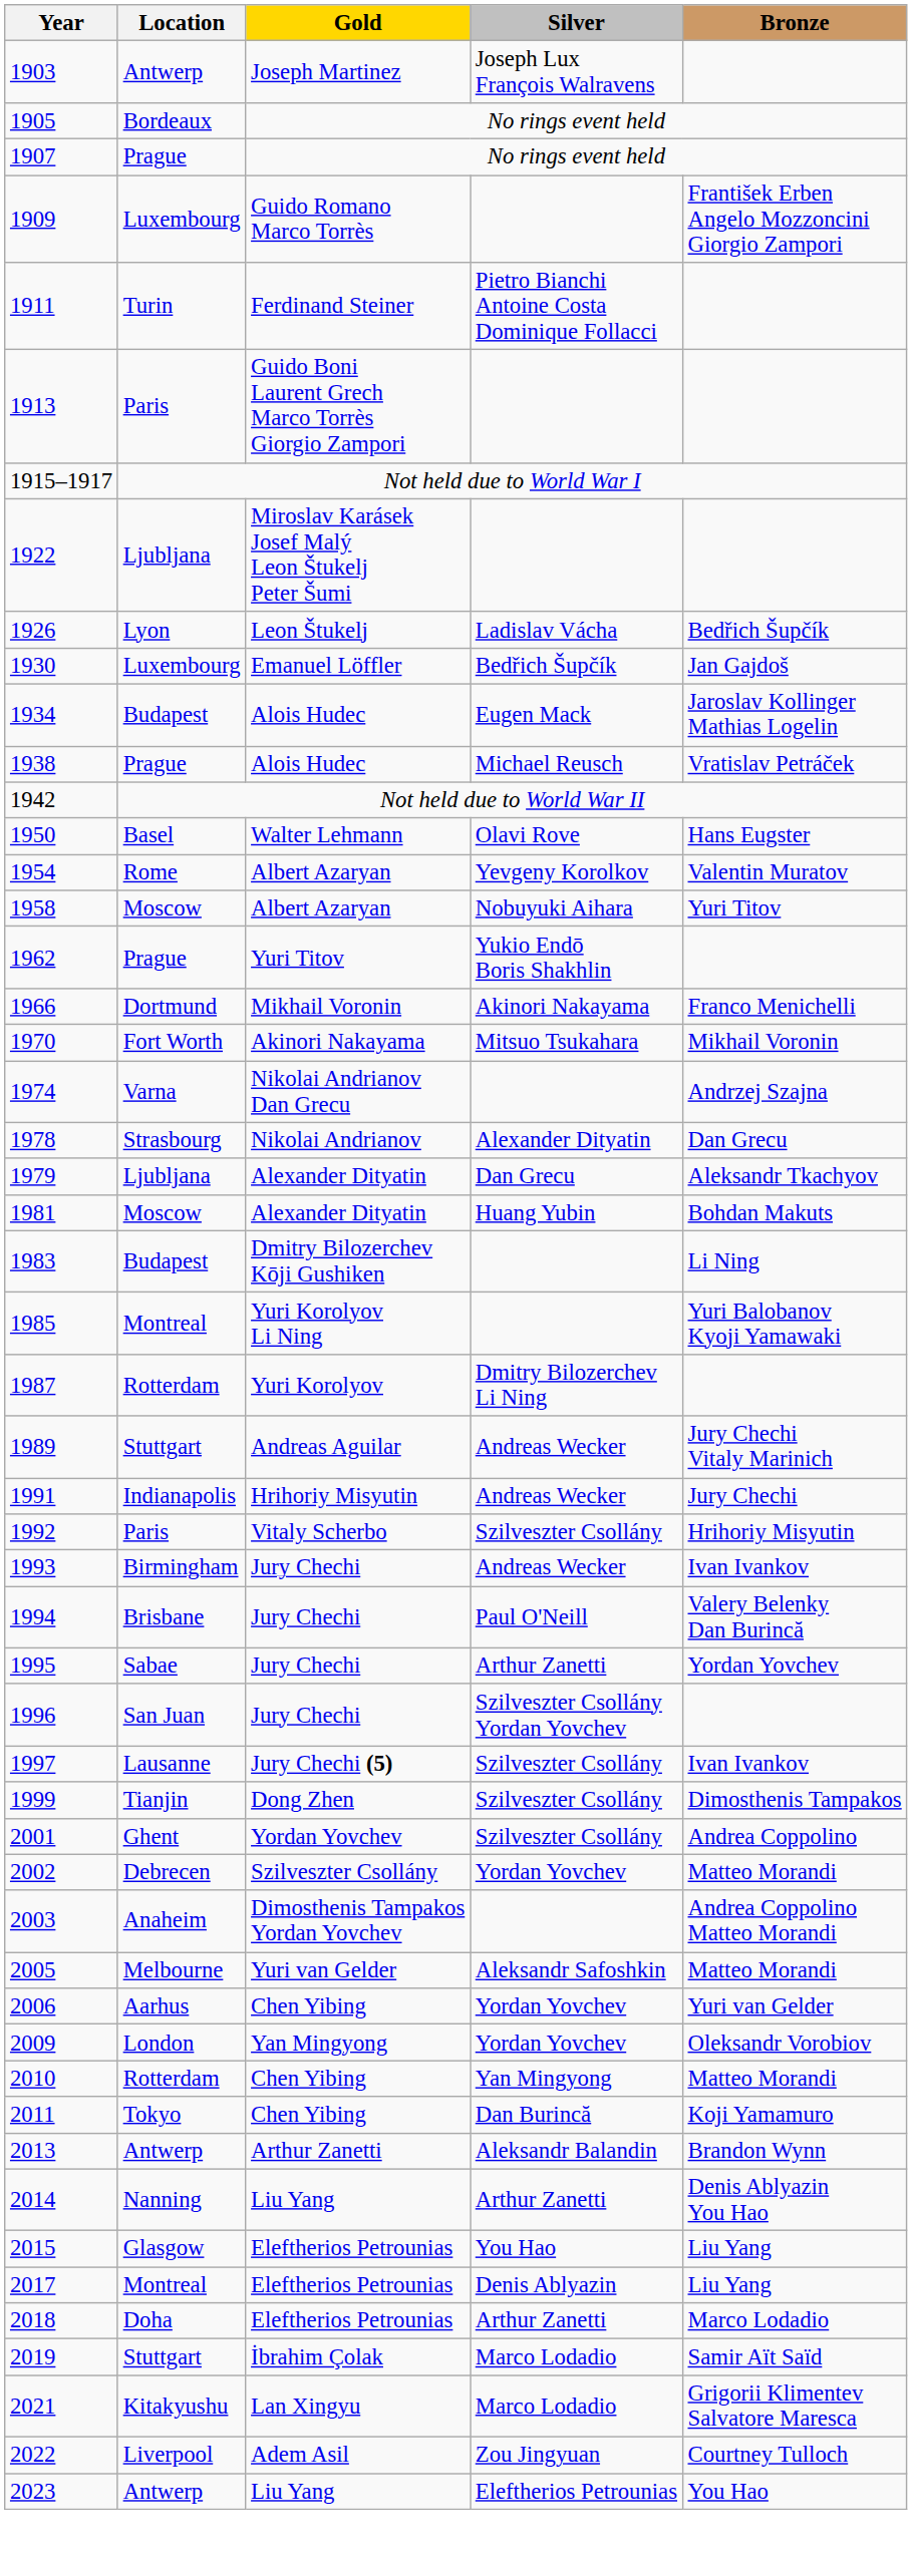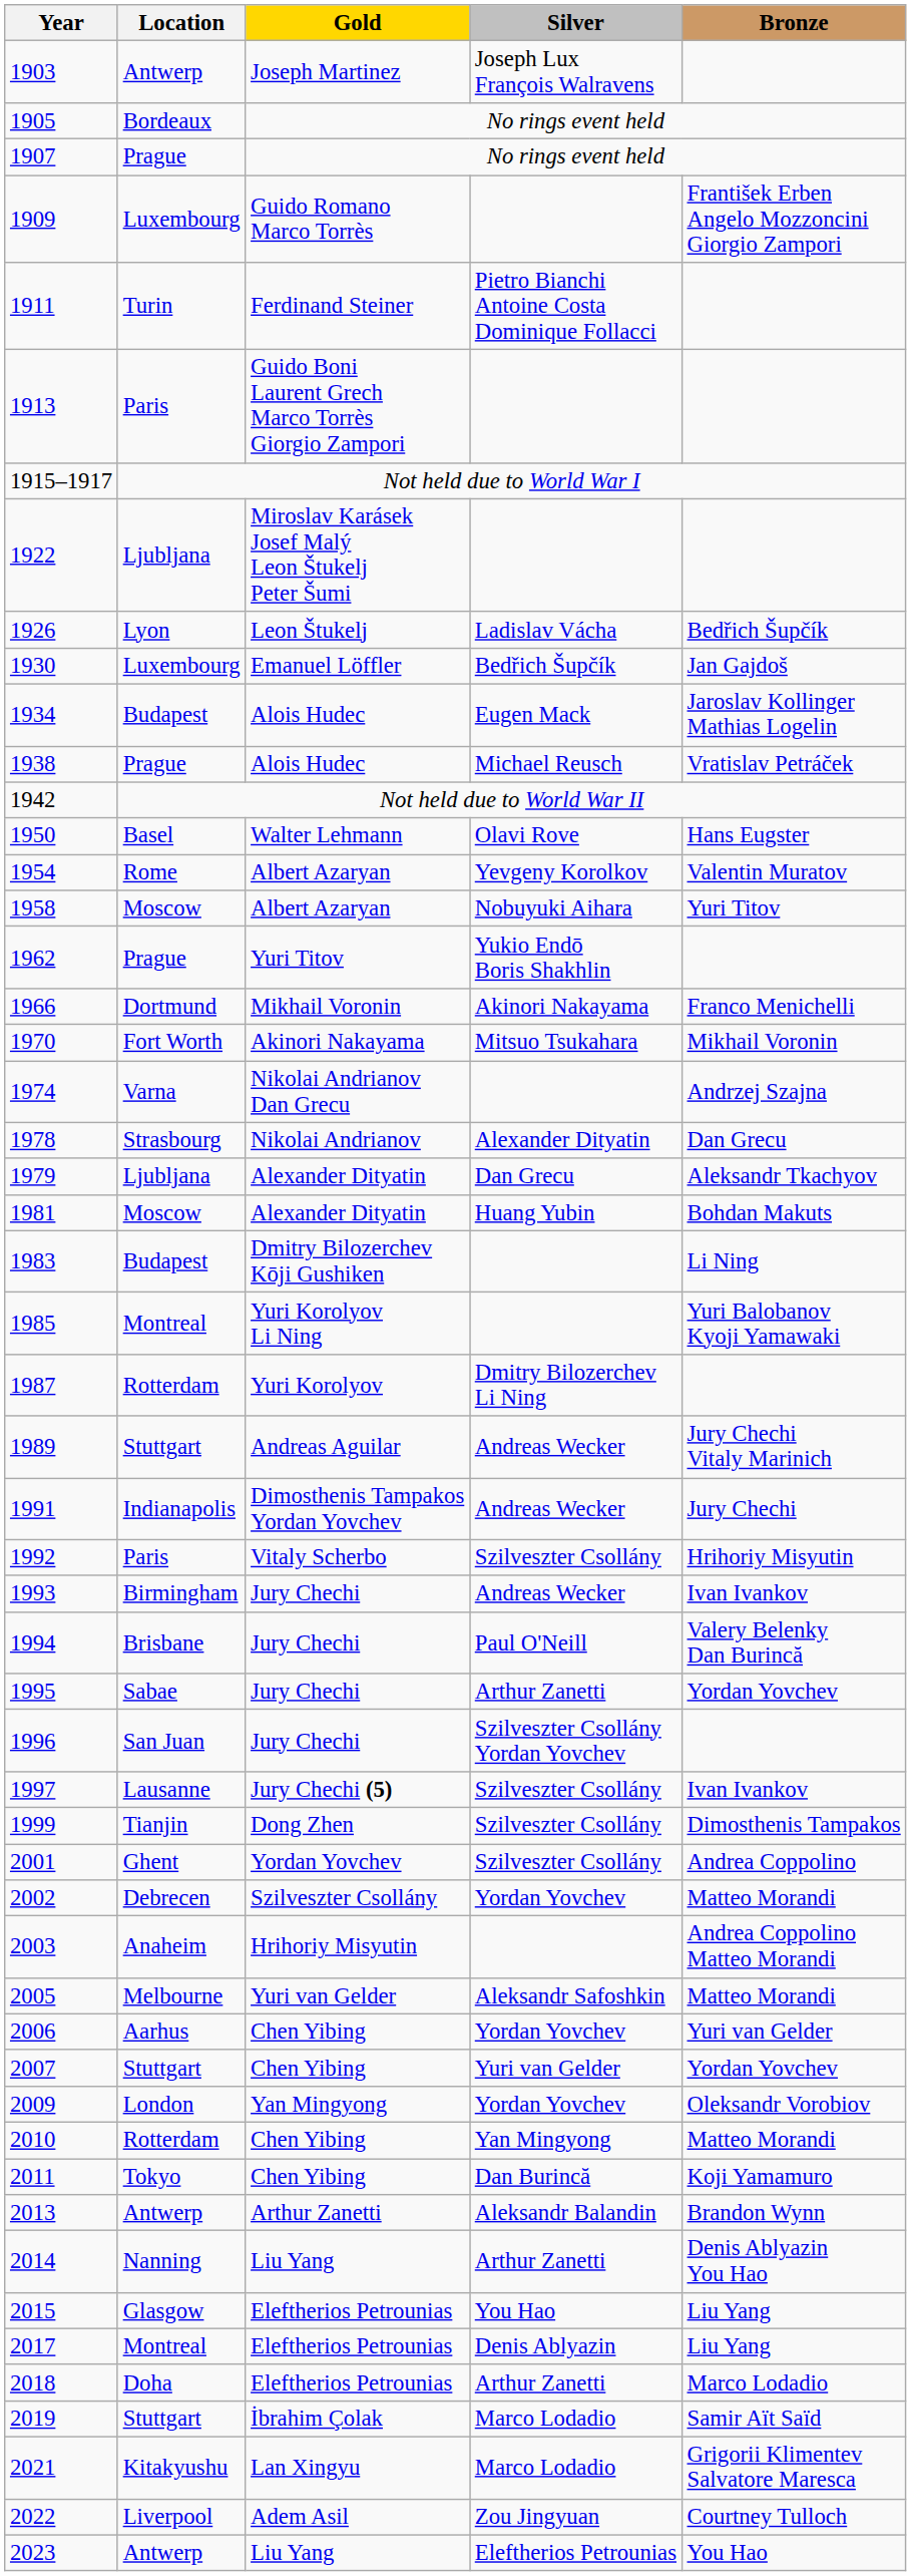 <table class="wikitable">
 <tr>
 <th>Year</th>
 <th>Location</th>
 <th style="background-color:gold;">Gold</th>
 <th style="background-color:silver;">Silver</th>
 <th style="background-color:#cc9966;">Bronze</th>
 </tr>
 <tr>
 <td><a href='#'>1903</a></td>
 <td> <a href='#'>Antwerp</a></td>
 <td> <a href='#'>Joseph Martinez</a></td>
 <td> Joseph Lux <br>  <a href='#'>François Walravens</a></td>
 <td></td>
 </tr>
 <tr>
 <td><a href='#'>1905</a></td>
 <td> <a href='#'>Bordeaux</a></td>
 <td align="center" colspan="3"><em>No rings event held</em></td>
 </tr>
 <tr>
 <td><a href='#'>1907</a></td>
 <td> <a href='#'>Prague</a></td>
 <td align="center" colspan="3"><em>No rings event held</em></td>
 </tr>
 <tr>
 <td><a href='#'>1909</a></td>
 <td> <a href='#'>Luxembourg</a></td>
 <td> <a href='#'>Guido Romano</a> <br>  <a href='#'>Marco Torrès</a></td>
 <td></td>
 <td> <a href='#'>František Erben</a> <br>  <a href='#'>Angelo Mozzoncini</a> <br>  <a href='#'>Giorgio Zampori</a></td>
 </tr>
 <tr>
 <td><a href='#'>1911</a></td>
 <td> <a href='#'>Turin</a></td>
 <td> <a href='#'>Ferdinand Steiner</a></td>
 <td> <a href='#'>Pietro Bianchi</a> <br>  <a href='#'>Antoine Costa</a> <br>  <a href='#'>Dominique Follacci</a></td>
 <td></td>
 </tr>
 <tr>
 <td><a href='#'>1913</a></td>
 <td> <a href='#'>Paris</a></td>
 <td> <a href='#'>Guido Boni</a> <br>  <a href='#'>Laurent Grech</a> <br>  <a href='#'>Marco Torrès</a><br> <a href='#'>Giorgio Zampori</a></td>
 <td></td>
 <td></td>
 </tr>
 <tr>
 <td>1915–1917</td>
 <td align="center" colspan="4"><em>Not held due to <a href='#'>World War I</a></em></td>
 </tr>
 <tr>
 <td><a href='#'>1922</a></td>
 <td> <a href='#'>Ljubljana</a></td>
 <td> <a href='#'>Miroslav Karásek</a> <br>  <a href='#'>Josef Malý</a> <br>  <a href='#'>Leon Štukelj</a> <br>  <a href='#'>Peter Šumi</a></td>
 <td></td>
 <td></td>
 </tr>
 <tr>
 <td><a href='#'>1926</a></td>
 <td> <a href='#'>Lyon</a></td>
 <td> <a href='#'>Leon Štukelj</a></td>
 <td> <a href='#'>Ladislav Vácha</a></td>
 <td> <a href='#'>Bedřich Šupčík</a></td>
 </tr>
 <tr>
 <td><a href='#'>1930</a></td>
 <td> <a href='#'>Luxembourg</a></td>
 <td> <a href='#'>Emanuel Löffler</a></td>
 <td> <a href='#'>Bedřich Šupčík</a></td>
 <td> <a href='#'>Jan Gajdoš</a></td>
 </tr>
 <tr>
 <td><a href='#'>1934</a></td>
 <td> <a href='#'>Budapest</a></td>
 <td> <a href='#'>Alois Hudec</a></td>
 <td> <a href='#'>Eugen Mack</a></td>
 <td> <a href='#'>Jaroslav Kollinger</a> <br>  <a href='#'>Mathias Logelin</a></td>
 </tr>
 <tr>
 <td><a href='#'>1938</a></td>
 <td> <a href='#'>Prague</a></td>
 <td> <a href='#'>Alois Hudec</a></td>
 <td> <a href='#'>Michael Reusch</a></td>
 <td> <a href='#'>Vratislav Petráček</a></td>
 </tr>
 <tr>
 <td>1942</td>
 <td align="center" colspan="4"><em>Not held due to <a href='#'>World War II</a> </em></td>
 </tr>
 <tr>
 <td><a href='#'>1950</a></td>
 <td> <a href='#'>Basel</a></td>
 <td> <a href='#'>Walter Lehmann</a></td>
 <td> <a href='#'>Olavi Rove</a></td>
 <td> <a href='#'>Hans Eugster</a></td>
 </tr>
 <tr>
 <td><a href='#'>1954</a></td>
 <td> <a href='#'>Rome</a></td>
 <td> <a href='#'>Albert Azaryan</a></td>
 <td> <a href='#'>Yevgeny Korolkov</a></td>
 <td> <a href='#'>Valentin Muratov</a></td>
 </tr>
 <tr>
 <td><a href='#'>1958</a></td>
 <td> <a href='#'>Moscow</a></td>
 <td> <a href='#'>Albert Azaryan</a></td>
 <td> <a href='#'>Nobuyuki Aihara</a></td>
 <td> <a href='#'>Yuri Titov</a></td>
 </tr>
 <tr>
 <td><a href='#'>1962</a></td>
 <td> <a href='#'>Prague</a></td>
 <td> <a href='#'>Yuri Titov</a></td>
 <td> <a href='#'>Yukio Endō</a> <br>  <a href='#'>Boris Shakhlin</a></td>
 <td></td>
 </tr>
 <tr>
 <td><a href='#'>1966</a></td>
 <td> <a href='#'>Dortmund</a></td>
 <td> <a href='#'>Mikhail Voronin</a></td>
 <td> <a href='#'>Akinori Nakayama</a></td>
 <td> <a href='#'>Franco Menichelli</a></td>
 </tr>
 <tr>
 <td><a href='#'>1970</a></td>
 <td> <a href='#'>Fort Worth</a></td>
 <td> <a href='#'>Akinori Nakayama</a></td>
 <td> <a href='#'>Mitsuo Tsukahara</a></td>
 <td> <a href='#'>Mikhail Voronin</a></td>
 </tr>
 <tr>
 <td><a href='#'>1974</a></td>
 <td> <a href='#'>Varna</a></td>
 <td> <a href='#'>Nikolai Andrianov</a> <br>  <a href='#'>Dan Grecu</a></td>
 <td></td>
 <td> <a href='#'>Andrzej Szajna</a></td>
 </tr>
 <tr>
 <td><a href='#'>1978</a></td>
 <td> <a href='#'>Strasbourg</a></td>
 <td> <a href='#'>Nikolai Andrianov</a></td>
 <td> <a href='#'>Alexander Dityatin</a></td>
 <td> <a href='#'>Dan Grecu</a></td>
 </tr>
 <tr>
 <td><a href='#'>1979</a></td>
 <td> <a href='#'>Ljubljana</a></td>
 <td> <a href='#'>Alexander Dityatin</a></td>
 <td> <a href='#'>Dan Grecu</a></td>
 <td> <a href='#'>Aleksandr Tkachyov</a></td>
 </tr>
 <tr>
 <td><a href='#'>1981</a></td>
 <td> <a href='#'>Moscow</a></td>
 <td> <a href='#'>Alexander Dityatin</a></td>
 <td> <a href='#'>Huang Yubin</a></td>
 <td> <a href='#'>Bohdan Makuts</a></td>
 </tr>
 <tr>
 <td><a href='#'>1983</a></td>
 <td> <a href='#'>Budapest</a></td>
 <td> <a href='#'>Dmitry Bilozerchev</a> <br>  <a href='#'>Kōji Gushiken</a></td>
 <td></td>
 <td> <a href='#'>Li Ning</a></td>
 </tr>
 <tr>
 <td><a href='#'>1985</a></td>
 <td> <a href='#'>Montreal</a></td>
 <td> <a href='#'>Yuri Korolyov</a> <br>  <a href='#'>Li Ning</a></td>
 <td></td>
 <td> <a href='#'>Yuri Balobanov</a> <br>  <a href='#'>Kyoji Yamawaki</a></td>
 </tr>
 <tr>
 <td><a href='#'>1987</a></td>
 <td> <a href='#'>Rotterdam</a></td>
 <td> <a href='#'>Yuri Korolyov</a></td>
 <td> <a href='#'>Dmitry Bilozerchev</a> <br>  <a href='#'>Li Ning</a></td>
 <td></td>
 </tr>
 <tr>
 <td><a href='#'>1989</a></td>
 <td> <a href='#'>Stuttgart</a></td>
 <td> <a href='#'>Andreas Aguilar</a></td>
 <td> <a href='#'>Andreas Wecker</a></td>
 <td> <a href='#'>Jury Chechi</a> <br>  <a href='#'>Vitaly Marinich</a></td>
 </tr>
 <tr>
 <td><a href='#'>1991</a></td>
 <td> <a href='#'>Indianapolis</a></td>
-<td> <a href='#'>Hrihoriy Misyutin</a></td>
+<td> <a href='#'>Dimosthenis Tampakos</a> <br>  <a href='#'>Yordan Yovchev</a></td>
 <td> <a href='#'>Andreas Wecker</a></td>
 <td> <a href='#'>Jury Chechi</a></td>
 </tr>
 <tr>
 <td><a href='#'>1992</a></td>
 <td> <a href='#'>Paris</a></td>
 <td> <a href='#'>Vitaly Scherbo</a></td>
 <td> <a href='#'>Szilveszter Csollány</a></td>
 <td> <a href='#'>Hrihoriy Misyutin</a></td>
 </tr>
 <tr>
 <td><a href='#'>1993</a></td>
 <td> <a href='#'>Birmingham</a></td>
 <td> <a href='#'>Jury Chechi</a></td>
 <td> <a href='#'>Andreas Wecker</a></td>
 <td> <a href='#'>Ivan Ivankov</a></td>
 </tr>
 <tr>
 <td><a href='#'>1994</a></td>
 <td> <a href='#'>Brisbane</a></td>
 <td> <a href='#'>Jury Chechi</a></td>
 <td> <a href='#'>Paul O'Neill</a></td>
 <td> <a href='#'>Valery Belenky</a> <br>  <a href='#'>Dan Burincă</a></td>
 </tr>
 <tr>
 <td><a href='#'>1995</a></td>
 <td> <a href='#'>Sabae</a></td>
 <td> <a href='#'>Jury Chechi</a></td>
 <td> <a href='#'>Arthur Zanetti</a></td>
 <td> <a href='#'>Yordan Yovchev</a></td>
 </tr>
 <tr>
 <td><a href='#'>1996</a></td>
 <td> <a href='#'>San Juan</a></td>
 <td> <a href='#'>Jury Chechi</a></td>
 <td> <a href='#'>Szilveszter Csollány</a> <br>  <a href='#'>Yordan Yovchev</a></td>
 <td></td>
 </tr>
 <tr>
 <td><a href='#'>1997</a></td>
 <td> <a href='#'>Lausanne</a></td>
 <td> <a href='#'>Jury Chechi</a> <strong>(5)</strong></td>
 <td> <a href='#'>Szilveszter Csollány</a></td>
 <td> <a href='#'>Ivan Ivankov</a></td>
 </tr>
 <tr>
 <td><a href='#'>1999</a></td>
 <td> <a href='#'>Tianjin</a></td>
 <td> <a href='#'>Dong Zhen</a></td>
 <td> <a href='#'>Szilveszter Csollány</a></td>
 <td> <a href='#'>Dimosthenis Tampakos</a></td>
 </tr>
 <tr>
 <td><a href='#'>2001</a></td>
 <td> <a href='#'>Ghent</a></td>
 <td> <a href='#'>Yordan Yovchev</a></td>
 <td> <a href='#'>Szilveszter Csollány</a></td>
 <td> <a href='#'>Andrea Coppolino</a></td>
 </tr>
 <tr>
 <td><a href='#'>2002</a></td>
 <td> <a href='#'>Debrecen</a></td>
 <td> <a href='#'>Szilveszter Csollány</a></td>
 <td> <a href='#'>Yordan Yovchev</a></td>
 <td> <a href='#'>Matteo Morandi</a></td>
 </tr>
 <tr>
 <td><a href='#'>2003</a></td>
 <td> <a href='#'>Anaheim</a></td>
-<td> <a href='#'>Dimosthenis Tampakos</a> <br>  <a href='#'>Yordan Yovchev</a></td>
+<td> <a href='#'>Hrihoriy Misyutin</a></td>
 <td></td>
 <td> <a href='#'>Andrea Coppolino</a> <br>  <a href='#'>Matteo Morandi</a></td>
 </tr>
 <tr>
 <td><a href='#'>2005</a></td>
 <td> <a href='#'>Melbourne</a></td>
 <td> <a href='#'>Yuri van Gelder</a></td>
 <td> <a href='#'>Aleksandr Safoshkin</a></td>
 <td> <a href='#'>Matteo Morandi</a></td>
 </tr>
 <tr>
 <td><a href='#'>2006</a></td>
 <td> <a href='#'>Aarhus</a></td>
 <td> <a href='#'>Chen Yibing</a></td>
 <td> <a href='#'>Yordan Yovchev</a></td>
 <td> <a href='#'>Yuri van Gelder</a></td>
+</tr>
+<tr>
+<td><a href='#'>2007</a></td>
+<td> <a href='#'>Stuttgart</a></td>
+<td> <a href='#'>Chen Yibing</a></td>
+<td> <a href='#'>Yuri van Gelder</a></td>
+<td> <a href='#'>Yordan Yovchev</a></td>
 </tr>
 <tr>
 <td><a href='#'>2009</a></td>
 <td> <a href='#'>London</a></td>
 <td> <a href='#'>Yan Mingyong</a></td>
 <td> <a href='#'>Yordan Yovchev</a></td>
 <td> <a href='#'>Oleksandr Vorobiov</a></td>
 </tr>
 <tr>
 <td><a href='#'>2010</a></td>
 <td> <a href='#'>Rotterdam</a></td>
 <td> <a href='#'>Chen Yibing</a></td>
 <td> <a href='#'>Yan Mingyong</a></td>
 <td> <a href='#'>Matteo Morandi</a></td>
 </tr>
 <tr>
 <td><a href='#'>2011</a></td>
 <td> <a href='#'>Tokyo</a></td>
 <td> <a href='#'>Chen Yibing</a></td>
 <td> <a href='#'>Dan Burincă</a></td>
 <td> <a href='#'>Koji Yamamuro</a></td>
 </tr>
 <tr>
 <td><a href='#'>2013</a></td>
 <td> <a href='#'>Antwerp</a></td>
 <td> <a href='#'>Arthur Zanetti</a></td>
 <td> <a href='#'>Aleksandr Balandin</a></td>
 <td> <a href='#'>Brandon Wynn</a></td>
 </tr>
 <tr>
 <td><a href='#'>2014</a></td>
 <td> <a href='#'>Nanning</a></td>
 <td> <a href='#'>Liu Yang</a></td>
 <td> <a href='#'>Arthur Zanetti</a></td>
 <td> <a href='#'>Denis Ablyazin</a> <br>  <a href='#'>You Hao</a></td>
 </tr>
 <tr>
 <td><a href='#'>2015</a></td>
 <td> <a href='#'>Glasgow</a></td>
 <td> <a href='#'>Eleftherios Petrounias</a></td>
 <td> <a href='#'>You Hao</a></td>
 <td> <a href='#'>Liu Yang</a></td>
 </tr>
 <tr>
 <td><a href='#'>2017</a></td>
 <td> <a href='#'>Montreal</a></td>
 <td> <a href='#'>Eleftherios Petrounias</a></td>
 <td> <a href='#'>Denis Ablyazin</a></td>
 <td> <a href='#'>Liu Yang</a></td>
 </tr>
 <tr>
 <td><a href='#'>2018</a></td>
 <td> <a href='#'>Doha</a></td>
 <td> <a href='#'>Eleftherios Petrounias</a></td>
 <td> <a href='#'>Arthur Zanetti</a></td>
 <td> <a href='#'>Marco Lodadio</a></td>
 </tr>
 <tr>
 <td><a href='#'>2019</a></td>
 <td> <a href='#'>Stuttgart</a></td>
 <td> <a href='#'>İbrahim Çolak</a></td>
 <td> <a href='#'>Marco Lodadio</a></td>
 <td> <a href='#'>Samir Aït Saïd</a></td>
 </tr>
 <tr>
 <td><a href='#'>2021</a></td>
 <td> <a href='#'>Kitakyushu</a></td>
 <td> <a href='#'>Lan Xingyu</a></td>
 <td> <a href='#'>Marco Lodadio</a></td>
 <td> <a href='#'>Grigorii Klimentev</a> <br>  <a href='#'>Salvatore Maresca</a></td>
 </tr>
 <tr>
 <td><a href='#'>2022</a></td>
 <td> <a href='#'>Liverpool</a></td>
 <td> <a href='#'>Adem Asil</a></td>
 <td> <a href='#'>Zou Jingyuan</a></td>
 <td> <a href='#'>Courtney Tulloch</a></td>
 </tr>
 <tr>
 <td><a href='#'>2023</a></td>
 <td> <a href='#'>Antwerp</a></td>
 <td> <a href='#'>Liu Yang</a></td>
 <td> <a href='#'>Eleftherios Petrounias</a></td>
 <td> <a href='#'>You Hao</a></td>
 </tr>
 </table>
